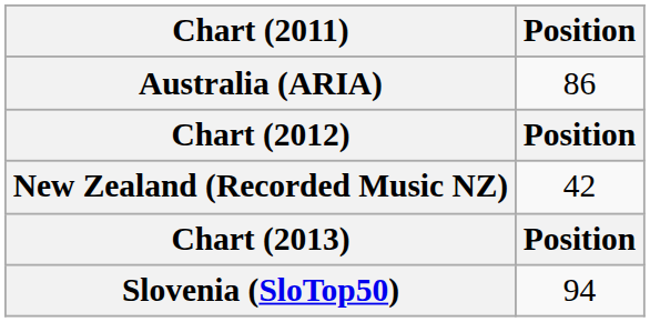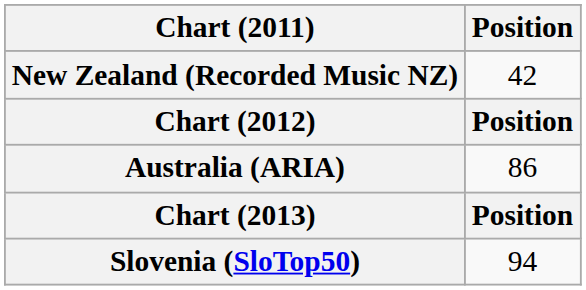 <table class="wikitable plainrowheaders" style="text-align:center;">
 <tr>
 <th scope="col">Chart (2011)</th>
 <th scope="col">Position</th>
 </tr>
 <tr>
-<th scope="row">Australia (ARIA)</th>
-<td>86</td>
+<th scope="row">New Zealand (Recorded Music NZ)</th>
+<td>42</td>
 </tr>
 <tr>
 <th scope="col">Chart (2012)</th>
 <th scope="col">Position</th>
 </tr>
 <tr>
-<th scope="row">New Zealand (Recorded Music NZ)</th>
-<td>42</td>
+<th scope="row">Australia (ARIA)</th>
+<td>86</td>
 </tr>
 <tr>
 <th scope="col">Chart (2013)</th>
 <th scope="col">Position</th>
 </tr>
 <tr>
 <th scope="row">Slovenia (<a href='#'>SloTop50</a>)</th>
 <td>94</td>
 </tr>
 </table>
